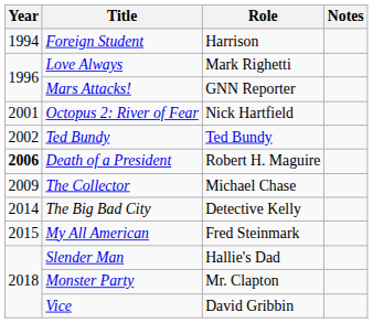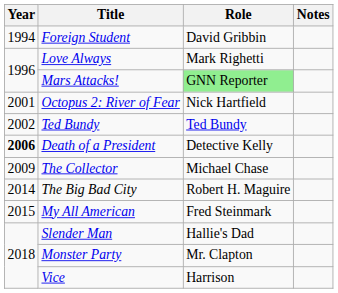 <table class="wikitable sortable">
 <tr>
 <th>Year</th>
 <th>Title</th>
 <th>Role</th>
 <th class="unsortable">Notes</th>
 </tr>
 <tr>
 <td>1994</td>
 <td><em><a href='#'>Foreign Student</a></em></td>
-<td>Harrison</td>
+<td>David Gribbin</td>
 <td></td>
 </tr>
 <tr>
 <td rowspan="2">1996</td>
 <td><em><a href='#'>Love Always</a></em></td>
 <td>Mark Righetti</td>
 <td></td>
 </tr>
 <tr>
 <td><em><a href='#'>Mars Attacks!</a></em></td>
-<td>GNN Reporter</td>
+<td style="background: lightgreen;">GNN Reporter</td>
 <td></td>
 </tr>
 <tr>
 <td>2001</td>
 <td><em><a href='#'>Octopus 2: River of Fear</a></em></td>
 <td>Nick Hartfield</td>
 <td></td>
 </tr>
 <tr>
 <td>2002</td>
 <td><em><a href='#'>Ted Bundy</a></em></td>
 <td><a href='#'>Ted Bundy</a></td>
 <td></td>
 </tr>
 <tr>
 <td><strong>2006</strong></td>
 <td><em><a href='#'>Death of a President</a></em></td>
-<td>Robert H. Maguire</td>
+<td>Detective Kelly</td>
 <td></td>
 </tr>
 <tr>
 <td>2009</td>
 <td><em><a href='#'>The Collector</a></em></td>
 <td>Michael Chase</td>
 <td></td>
 </tr>
 <tr>
 <td>2014</td>
 <td><em>The Big Bad City</em></td>
-<td>Detective Kelly</td>
+<td>Robert H. Maguire</td>
 <td></td>
 </tr>
 <tr>
 <td>2015</td>
 <td><em><a href='#'>My All American</a></em></td>
 <td>Fred Steinmark</td>
 <td></td>
 </tr>
 <tr>
 <td rowspan="3">2018</td>
 <td><em><a href='#'>Slender Man</a></em></td>
 <td>Hallie's Dad</td>
 <td></td>
 </tr>
 <tr>
 <td><em><a href='#'>Monster Party</a></em></td>
 <td>Mr. Clapton</td>
 <td></td>
 </tr>
 <tr>
 <td><em><a href='#'>Vice</a></em></td>
-<td>David Gribbin</td>
+<td>Harrison</td>
 <td></td>
 </tr>
 </table>
